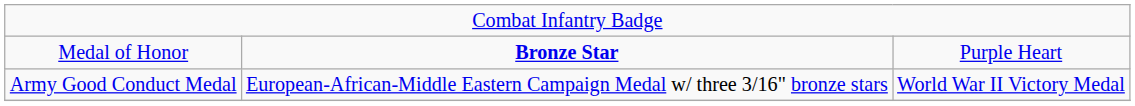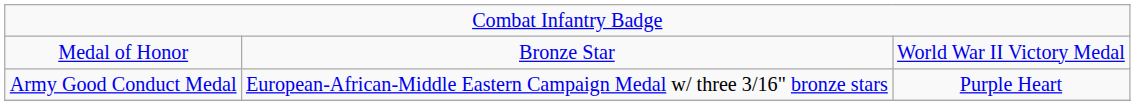 <table class="wikitable" style="margin:1em auto; text-align:center;">
 <tr>
 <td colspan="13"><a href='#'>Combat Infantry Badge</a></td>
 </tr>
 <tr>
 <td><a href='#'>Medal of Honor</a></td>
-<td><strong><a href='#'>Bronze Star</a></strong></td>
-<td><a href='#'>Purple Heart</a></td>
+<td><a href='#'>Bronze Star</a></td>
+<td><a href='#'>World War II Victory Medal</a></td>
 </tr>
 <tr>
 <td><a href='#'>Army Good Conduct Medal</a></td>
 <td><a href='#'>European-African-Middle Eastern Campaign Medal</a> w/ three 3/16" <a href='#'>bronze stars</a></td>
-<td><a href='#'>World War II Victory Medal</a></td>
+<td><a href='#'>Purple Heart</a></td>
 </tr>
 <tr>
 </tr>
 </table>
